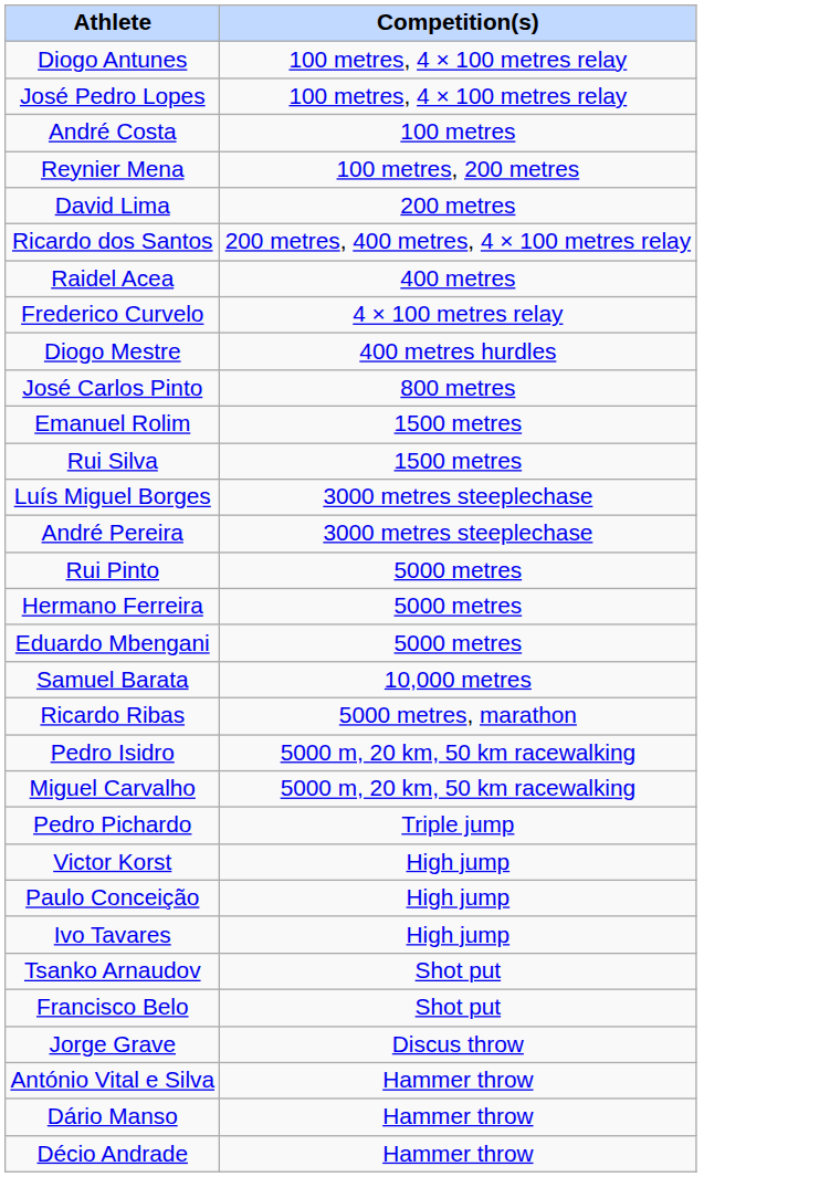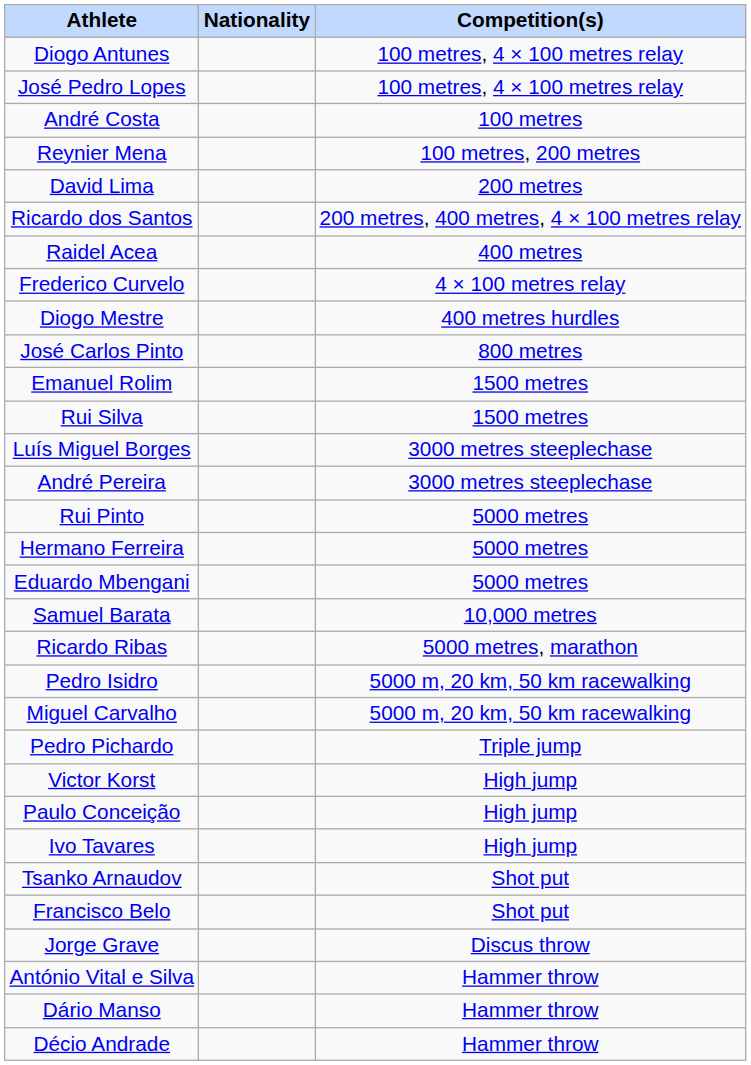 <table class="wikitable sortable" align="center" style="text-align:center;">
 <tr>
 <td bgcolor=#C1D8FF><strong>Athlete</strong></td>
+<td bgcolor=#C1D8FF><strong>Nationality</strong></td>
 <td bgcolor=#C1D8FF><strong>Competition(s)</strong></td>
 </tr>
 <tr>
 <td><a href='#'>Diogo Antunes</a></td>
+<td></td>
 <td><a href='#'>100 metres</a>, <a href='#'>4 × 100 metres relay</a></td>
 </tr>
 <tr>
 <td><a href='#'>José Pedro Lopes</a></td>
+<td></td>
 <td><a href='#'>100 metres</a>, <a href='#'>4 × 100 metres relay</a></td>
 </tr>
 <tr>
 <td><a href='#'>André Costa</a></td>
+<td></td>
 <td><a href='#'>100 metres</a></td>
 </tr>
 <tr>
 <td><a href='#'>Reynier Mena</a></td>
+<td></td>
 <td><a href='#'>100 metres</a>, <a href='#'>200 metres</a></td>
 </tr>
 <tr>
 <td><a href='#'>David Lima</a></td>
+<td></td>
 <td><a href='#'>200 metres</a></td>
 </tr>
 <tr>
 <td><a href='#'>Ricardo dos Santos</a></td>
+<td></td>
 <td><a href='#'>200 metres</a>, <a href='#'>400 metres</a>, <a href='#'>4 × 100 metres relay</a></td>
 </tr>
 <tr>
 <td><a href='#'>Raidel Acea</a></td>
+<td></td>
 <td><a href='#'>400 metres</a></td>
 </tr>
 <tr>
 <td><a href='#'>Frederico Curvelo</a></td>
+<td></td>
 <td><a href='#'>4 × 100 metres relay</a></td>
 </tr>
 <tr>
 <td><a href='#'>Diogo Mestre</a></td>
+<td></td>
 <td><a href='#'>400 metres hurdles</a></td>
 </tr>
 <tr>
 <td><a href='#'>José Carlos Pinto</a></td>
+<td></td>
 <td><a href='#'>800 metres</a></td>
 </tr>
 <tr>
 <td><a href='#'>Emanuel Rolim</a></td>
+<td></td>
 <td><a href='#'>1500 metres</a></td>
 </tr>
 <tr>
 <td><a href='#'>Rui Silva</a></td>
+<td></td>
 <td><a href='#'>1500 metres</a></td>
 </tr>
 <tr>
 <td><a href='#'>Luís Miguel Borges</a></td>
+<td></td>
 <td><a href='#'>3000 metres steeplechase</a></td>
 </tr>
 <tr>
 <td><a href='#'>André Pereira</a></td>
+<td></td>
 <td><a href='#'>3000 metres steeplechase</a></td>
 </tr>
 <tr>
 <td><a href='#'>Rui Pinto</a></td>
+<td></td>
 <td><a href='#'>5000 metres</a></td>
 </tr>
 <tr>
 <td><a href='#'>Hermano Ferreira</a></td>
+<td></td>
 <td><a href='#'>5000 metres</a></td>
 </tr>
 <tr>
 <td><a href='#'>Eduardo Mbengani</a></td>
+<td></td>
 <td><a href='#'>5000 metres</a></td>
 </tr>
 <tr>
 <td><a href='#'>Samuel Barata</a></td>
+<td></td>
 <td><a href='#'>10,000 metres</a></td>
 </tr>
 <tr>
 <td><a href='#'>Ricardo Ribas</a></td>
+<td></td>
 <td><a href='#'>5000 metres</a>, <a href='#'>marathon</a></td>
 </tr>
 <tr>
 <td><a href='#'>Pedro Isidro</a></td>
+<td></td>
 <td><a href='#'>5000 m, 20 km, 50 km racewalking</a></td>
 </tr>
 <tr>
 <td><a href='#'>Miguel Carvalho</a></td>
+<td></td>
 <td><a href='#'>5000 m, 20 km, 50 km racewalking</a></td>
 </tr>
 <tr>
 <td><a href='#'>Pedro Pichardo</a></td>
+<td></td>
 <td><a href='#'>Triple jump</a></td>
 </tr>
 <tr>
 <td><a href='#'>Victor Korst</a></td>
+<td></td>
 <td><a href='#'>High jump</a></td>
 </tr>
 <tr>
 <td><a href='#'>Paulo Conceição</a></td>
+<td></td>
 <td><a href='#'>High jump</a></td>
 </tr>
 <tr>
 <td><a href='#'>Ivo Tavares</a></td>
+<td></td>
 <td><a href='#'>High jump</a></td>
 </tr>
 <tr>
 <td><a href='#'>Tsanko Arnaudov</a></td>
+<td></td>
 <td><a href='#'>Shot put</a></td>
 </tr>
 <tr>
 <td><a href='#'>Francisco Belo</a></td>
+<td></td>
 <td><a href='#'>Shot put</a></td>
 </tr>
 <tr>
 <td><a href='#'>Jorge Grave</a></td>
+<td></td>
 <td><a href='#'>Discus throw</a></td>
 </tr>
 <tr>
 <td><a href='#'>António Vital e Silva</a></td>
+<td></td>
 <td><a href='#'>Hammer throw</a></td>
 </tr>
 <tr>
 <td><a href='#'>Dário Manso</a></td>
+<td></td>
 <td><a href='#'>Hammer throw</a></td>
 </tr>
 <tr>
 <td><a href='#'>Décio Andrade</a></td>
+<td></td>
 <td><a href='#'>Hammer throw</a></td>
 </tr>
 </table>
